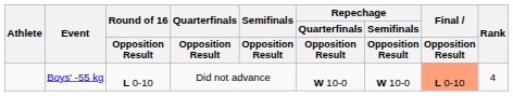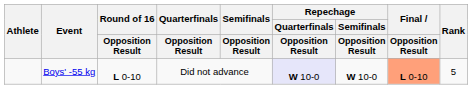 <table class="wikitable" style="font-size:90%">
 <tr>
 <th rowspan="3">Athlete</th>
 <th rowspan="3">Event</th>
 <th rowspan="2">Round of 16</th>
 <th rowspan="2">Quarterfinals</th>
 <th rowspan="2">Semifinals</th>
 <th colspan="2">Repechage</th>
 <th rowspan="2">Final / </th>
 <th rowspan="3">Rank</th>
 </tr>
 <tr>
 <th>Quarterfinals</th>
 <th>Semifinals</th>
 </tr>
 <tr style="font-size:95%">
 <th>Opposition<br>Result</th>
 <th>Opposition<br>Result</th>
 <th>Opposition<br>Result</th>
 <th>Opposition<br>Result</th>
 <th>Opposition<br>Result</th>
 <th>Opposition<br>Result</th>
 </tr>
 <tr align="center">
 <td align=left></td>
 <td align=left><a href='#'>Boys' -55 kg</a></td>
 <td><br><strong>L</strong> 0-10</td>
 <td colspan=2>Did not advance</td>
-<td><br><strong>W</strong> 10-0</td>
+<td style="background: lavender;"><br><strong>W</strong> 10-0</td>
 <td><br><strong>W</strong> 10-0</td>
 <td style="background: lightsalmon;"><br><strong>L</strong> 0-10</td>
-<td>4</td>
+<td>5</td>
 </tr>
 </table>
